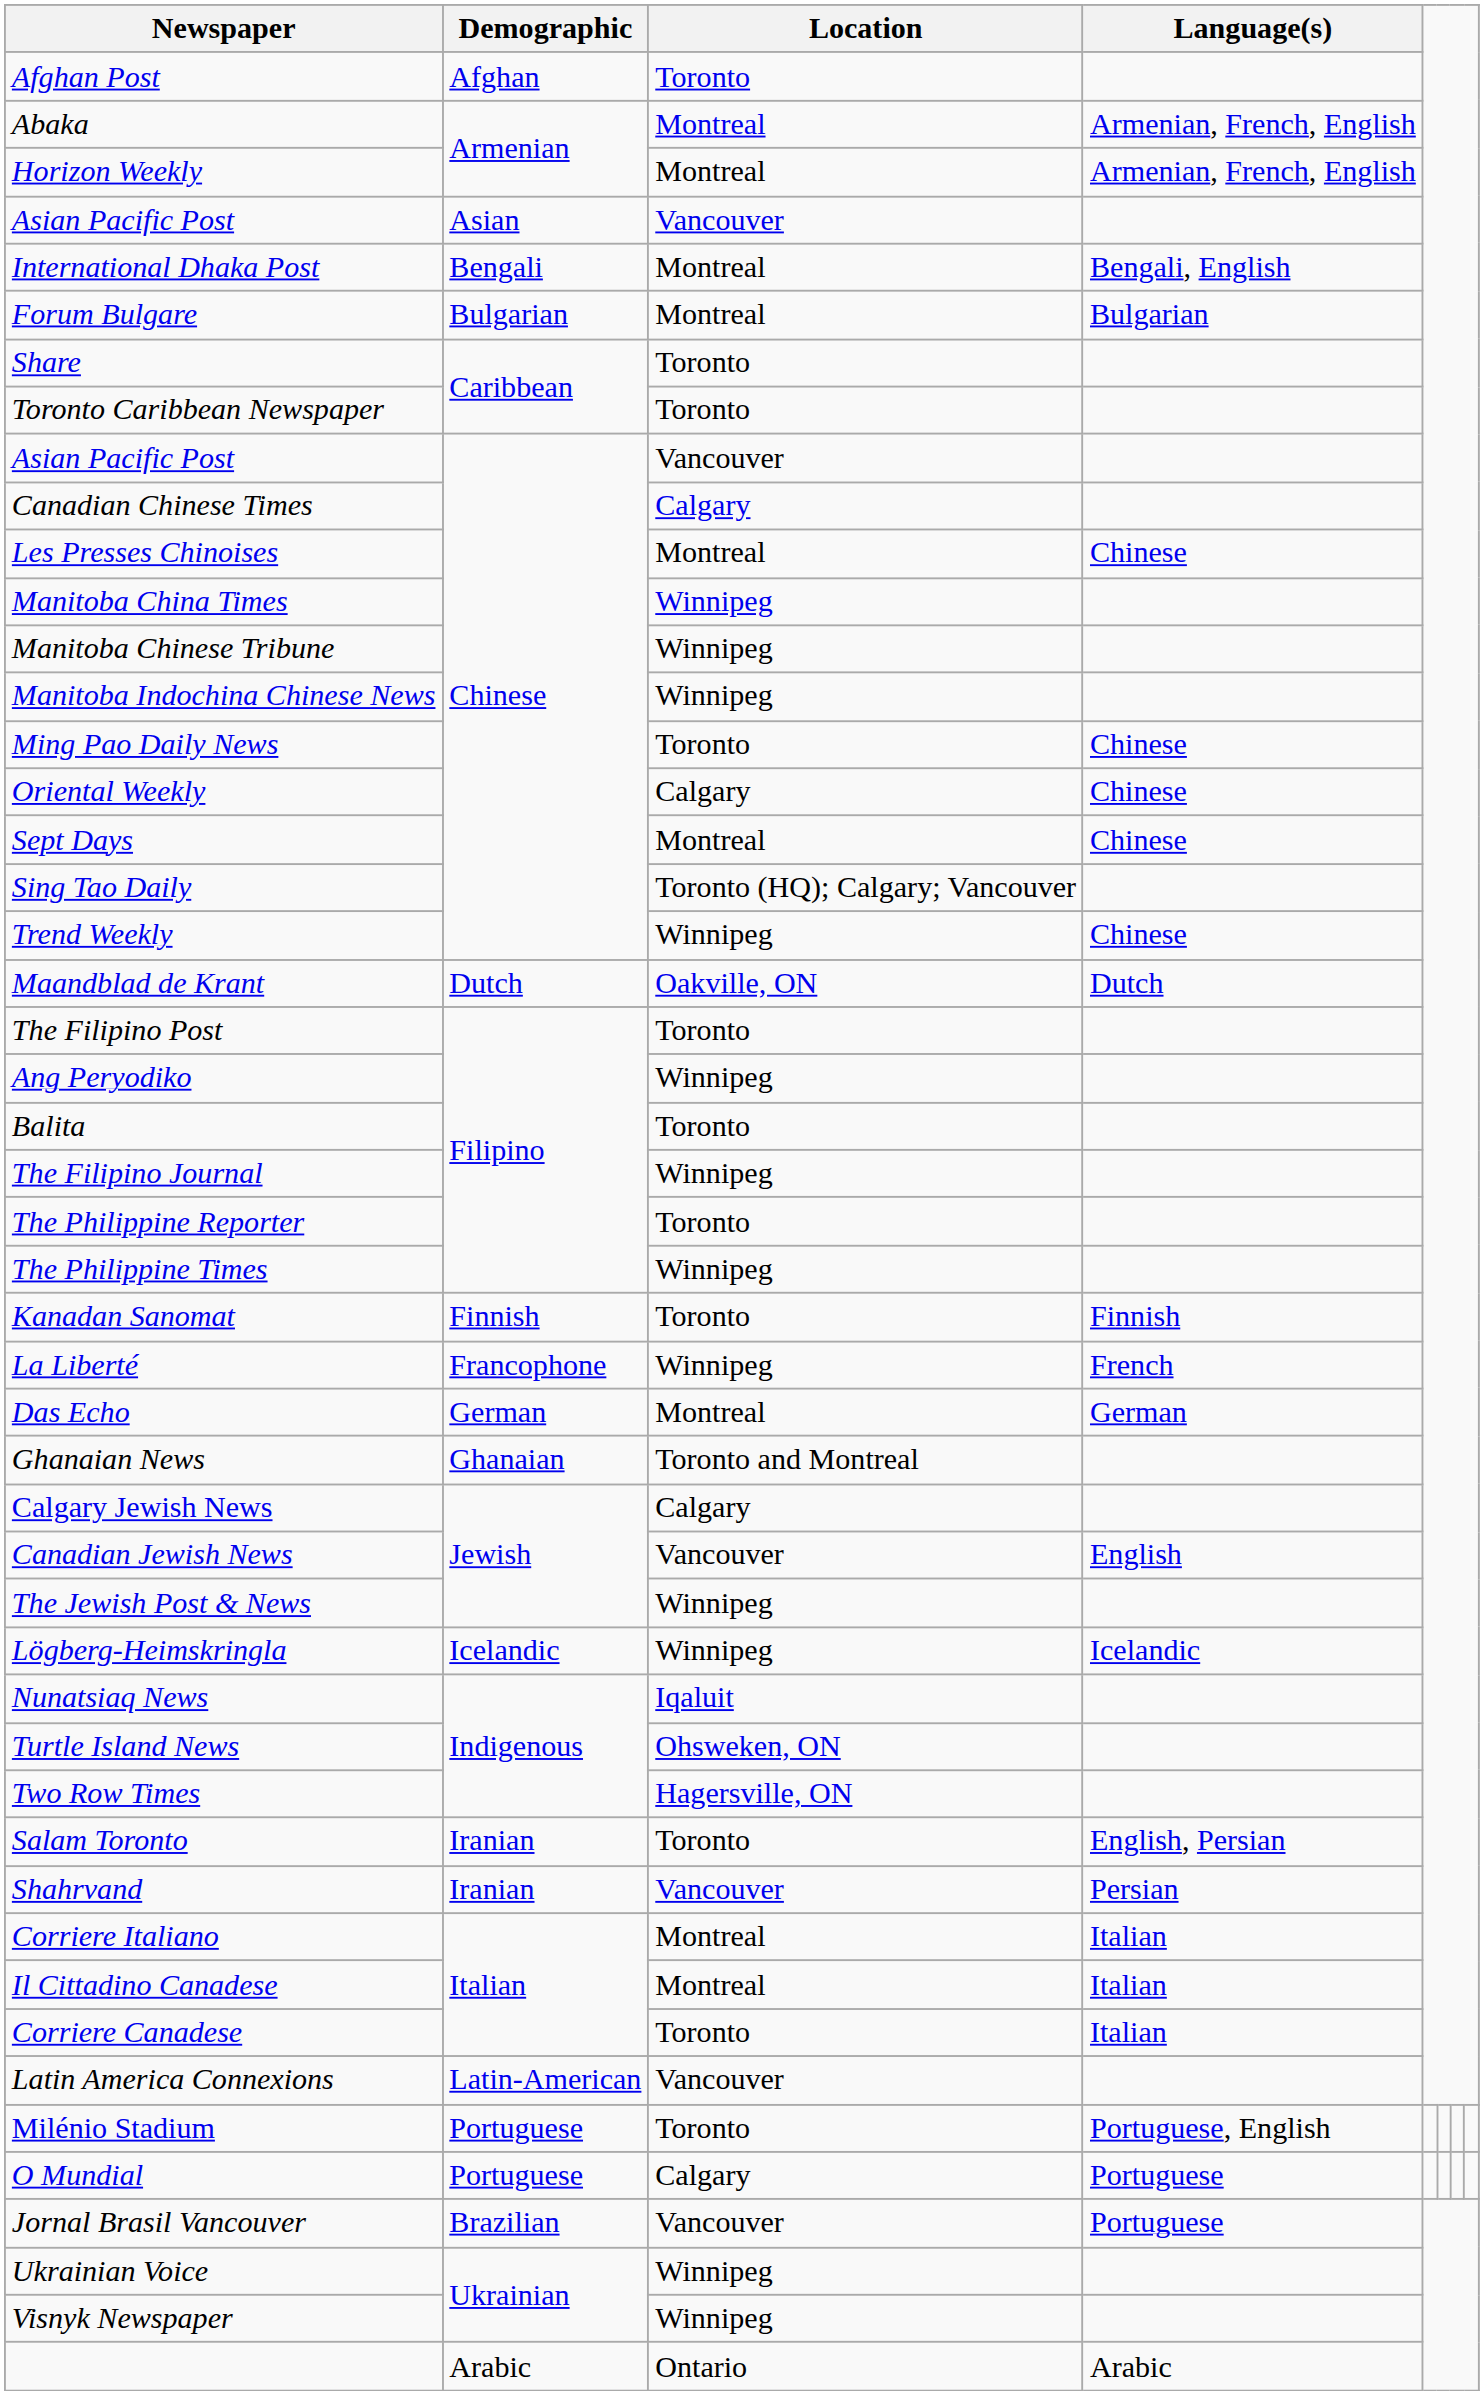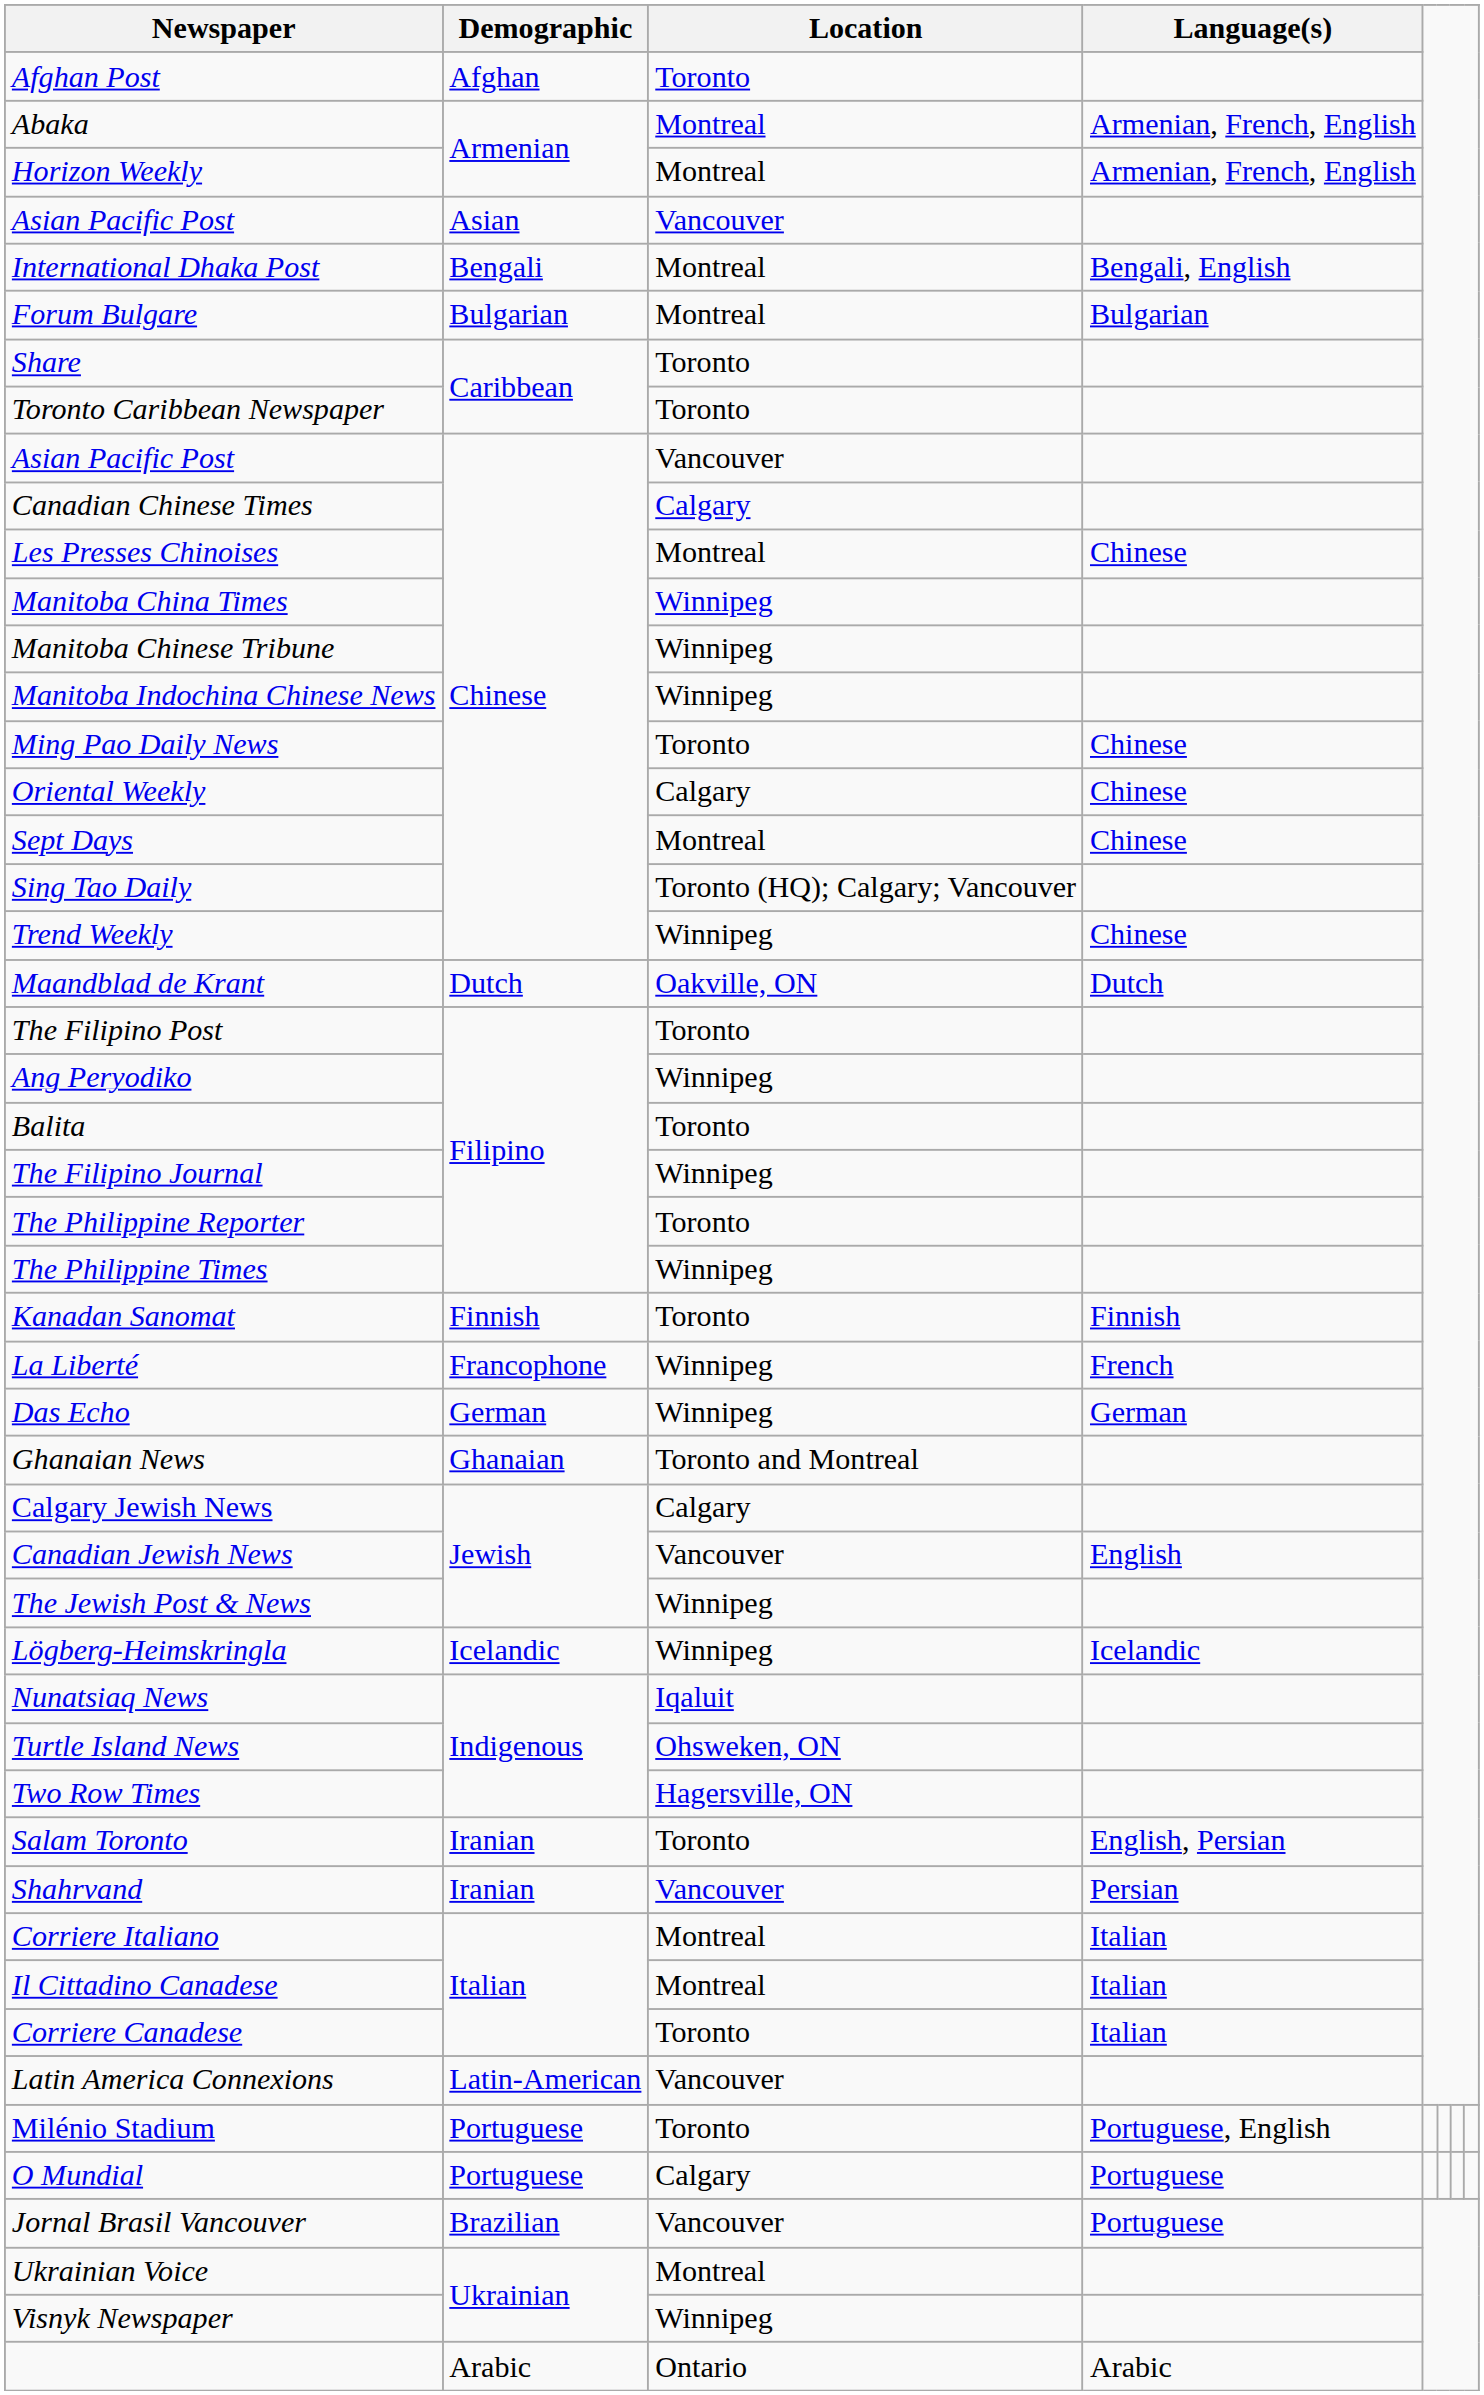 <table class="wikitable">
 <tr>
 <th>Newspaper</th>
 <th>Demographic</th>
 <th>Location</th>
 <th>Language(s)</th>
 </tr>
 <tr>
 <td><em><a href='#'>Afghan Post</a></em></td>
 <td><a href='#'>Afghan</a></td>
 <td><a href='#'>Toronto</a></td>
 <td></td>
 </tr>
 <tr>
 <td><em>Abaka</em></td>
 <td rowspan="2"><a href='#'>Armenian</a></td>
 <td><a href='#'>Montreal</a></td>
 <td><a href='#'>Armenian</a>, <a href='#'>French</a>, <a href='#'>English</a></td>
 </tr>
 <tr>
 <td><em><a href='#'>Horizon Weekly</a></em></td>
 <td>Montreal</td>
 <td><a href='#'>Armenian</a>, <a href='#'>French</a>, <a href='#'>English</a></td>
 </tr>
 <tr>
 <td><em><a href='#'>Asian Pacific Post</a></em></td>
 <td><a href='#'>Asian</a></td>
 <td><a href='#'>Vancouver</a></td>
 <td></td>
 </tr>
 <tr>
 <td><em><a href='#'>International Dhaka Post</a></em></td>
 <td><a href='#'>Bengali</a></td>
 <td>Montreal</td>
 <td><a href='#'>Bengali</a>, <a href='#'>English</a></td>
 </tr>
 <tr>
 <td><em><a href='#'>Forum Bulgare</a></em></td>
 <td><a href='#'>Bulgarian</a></td>
 <td>Montreal</td>
 <td><a href='#'>Bulgarian</a></td>
 </tr>
 <tr>
 <td><a href='#'><em>Share</em></a></td>
 <td rowspan="2"><a href='#'>Caribbean</a></td>
 <td>Toronto</td>
 <td></td>
 </tr>
 <tr>
 <td><em>Toronto Caribbean Newspaper</em></td>
 <td>Toronto</td>
 <td></td>
 </tr>
 <tr>
 <td><em><a href='#'>Asian Pacific Post</a></em></td>
 <td rowspan="11"><a href='#'>Chinese</a></td>
 <td>Vancouver</td>
 <td></td>
 </tr>
 <tr>
 <td><em>Canadian Chinese Times</em></td>
 <td><a href='#'>Calgary</a></td>
 <td></td>
 </tr>
 <tr>
 <td><em><a href='#'>Les Presses Chinoises</a></em></td>
 <td>Montreal</td>
 <td><a href='#'>Chinese</a></td>
 </tr>
 <tr>
 <td><em><a href='#'>Manitoba China Times</a></em></td>
 <td><a href='#'>Winnipeg</a></td>
 <td></td>
 </tr>
 <tr>
 <td><em>Manitoba Chinese Tribune</em></td>
 <td>Winnipeg</td>
 <td></td>
 </tr>
 <tr>
 <td><em><a href='#'>Manitoba Indochina Chinese News</a></em></td>
 <td>Winnipeg</td>
 <td></td>
 </tr>
 <tr>
 <td><em><a href='#'>Ming Pao Daily News</a></em></td>
 <td>Toronto</td>
 <td><a href='#'>Chinese</a></td>
 </tr>
 <tr>
 <td><em><a href='#'>Oriental Weekly</a></em></td>
 <td>Calgary</td>
 <td><a href='#'>Chinese</a></td>
 </tr>
 <tr>
 <td><em><a href='#'>Sept Days</a></em></td>
 <td>Montreal</td>
 <td><a href='#'>Chinese</a></td>
 </tr>
 <tr>
 <td><em><a href='#'>Sing Tao Daily</a></em></td>
 <td>Toronto (HQ); Calgary; Vancouver</td>
 <td></td>
 </tr>
 <tr>
 <td><a href='#'><em>Trend Weekly</em></a></td>
 <td>Winnipeg</td>
 <td><a href='#'>Chinese</a></td>
 </tr>
 <tr>
 <td><em><a href='#'>Maandblad de Krant</a></em></td>
 <td><a href='#'>Dutch</a></td>
 <td><a href='#'>Oakville, ON</a></td>
 <td><a href='#'>Dutch</a></td>
 </tr>
 <tr>
 <td><em>The Filipino Post</em></td>
 <td rowspan="6"><a href='#'>Filipino</a></td>
 <td>Toronto</td>
 <td></td>
 </tr>
 <tr>
 <td><em><a href='#'>Ang Peryodiko</a></em></td>
 <td>Winnipeg</td>
 <td></td>
 </tr>
 <tr>
 <td><em>Balita</em></td>
 <td>Toronto</td>
 <td></td>
 </tr>
 <tr>
 <td><em><a href='#'>The Filipino Journal</a></em></td>
 <td>Winnipeg</td>
 <td></td>
 </tr>
 <tr>
 <td><em><a href='#'>The Philippine Reporter</a></em></td>
 <td>Toronto</td>
 <td></td>
 </tr>
 <tr>
 <td><em><a href='#'>The Philippine Times</a></em></td>
 <td>Winnipeg</td>
 <td></td>
 </tr>
 <tr>
 <td><em><a href='#'>Kanadan Sanomat</a></em></td>
 <td><a href='#'>Finnish</a></td>
 <td>Toronto</td>
 <td><a href='#'>Finnish</a></td>
 </tr>
 <tr>
 <td><em><a href='#'>La Liberté</a></em></td>
 <td><a href='#'>Francophone</a></td>
 <td>Winnipeg</td>
 <td><a href='#'>French</a></td>
 </tr>
 <tr>
 <td><em><a href='#'>Das Echo</a></em></td>
 <td><a href='#'>German</a></td>
-<td>Montreal</td>
+<td>Winnipeg</td>
 <td><a href='#'>German</a></td>
 </tr>
 <tr>
 <td><em>Ghanaian News</em></td>
 <td><a href='#'>Ghanaian</a></td>
 <td>Toronto and Montreal</td>
 <td></td>
 </tr>
 <tr>
 <td><a href='#'>Calgary Jewish News</a></td>
 <td rowspan="3"><a href='#'>Jewish</a></td>
 <td>Calgary</td>
 <td></td>
 </tr>
 <tr>
 <td><em><a href='#'>Canadian Jewish News</a></em></td>
 <td>Vancouver</td>
 <td><a href='#'>English</a></td>
 </tr>
 <tr>
 <td><em><a href='#'>The Jewish Post & News</a></em></td>
 <td>Winnipeg</td>
 <td></td>
 </tr>
 <tr>
 <td><em><a href='#'>Lögberg-Heimskringla</a></em></td>
 <td><a href='#'>Icelandic</a></td>
 <td>Winnipeg</td>
 <td><a href='#'>Icelandic</a></td>
 </tr>
 <tr>
 <td><em><a href='#'>Nunatsiaq News</a></em></td>
 <td rowspan="3"><a href='#'>Indigenous</a></td>
 <td><a href='#'>Iqaluit</a></td>
 <td></td>
 </tr>
 <tr>
 <td><em><a href='#'>Turtle Island News</a></em></td>
 <td><a href='#'>Ohsweken, ON</a></td>
 <td></td>
 </tr>
 <tr>
 <td><em><a href='#'>Two Row Times</a></em></td>
 <td><a href='#'>Hagersville, ON</a></td>
 <td></td>
 </tr>
 <tr>
 <td><em><a href='#'>Salam Toronto</a></em></td>
 <td><a href='#'>Iranian</a></td>
 <td>Toronto</td>
 <td><a href='#'>English</a>, <a href='#'>Persian</a></td>
 </tr>
 <tr>
 <td><em><a href='#'>Shahrvand</a></em></td>
 <td><a href='#'>Iranian</a></td>
 <td><a href='#'>Vancouver</a></td>
 <td><a href='#'>Persian</a></td>
 </tr>
 <tr>
 <td><em><a href='#'>Corriere Italiano</a></em></td>
 <td rowspan="3"><a href='#'>Italian</a></td>
 <td>Montreal</td>
 <td><a href='#'>Italian</a></td>
 </tr>
 <tr>
 <td><em><a href='#'>Il Cittadino Canadese</a></em></td>
 <td>Montreal</td>
 <td><a href='#'>Italian</a></td>
 </tr>
 <tr>
 <td><em><a href='#'>Corriere Canadese</a></em></td>
 <td>Toronto</td>
 <td><a href='#'>Italian</a></td>
 </tr>
 <tr>
 <td><em>Latin America Connexions</em></td>
 <td><a href='#'>Latin-American</a></td>
 <td>Vancouver</td>
 <td></td>
 </tr>
 <tr>
 <td><a href='#'>Milénio Stadium</a></td>
 <td><a href='#'>Portuguese</a></td>
 <td>Toronto</td>
 <td><a href='#'>Portuguese</a>, English</td>
 <td></td>
 <td></td>
 <td></td>
 <td></td>
 </tr>
 <tr>
 <td><em><a href='#'>O Mundial</a></em></td>
 <td><a href='#'>Portuguese</a></td>
 <td>Calgary</td>
 <td><a href='#'>Portuguese</a></td>
 <td></td>
 <td></td>
 <td></td>
 <td></td>
 </tr>
 <tr>
 <td><em>Jornal Brasil Vancouver</em></td>
 <td><a href='#'>Brazilian</a></td>
 <td>Vancouver</td>
 <td><a href='#'>Portuguese</a></td>
 </tr>
 <tr>
 <td><em>Ukrainian Voice</em></td>
 <td rowspan="2"><a href='#'>Ukrainian</a></td>
-<td>Winnipeg</td>
+<td>Montreal</td>
 <td></td>
 </tr>
 <tr>
 <td><em>Visnyk Newspaper</em></td>
 <td>Winnipeg</td>
 <td></td>
 </tr>
 <tr>
 <td></td>
 <td>Arabic</td>
 <td>Ontario</td>
 <td>Arabic</td>
 </tr>
 </table>
